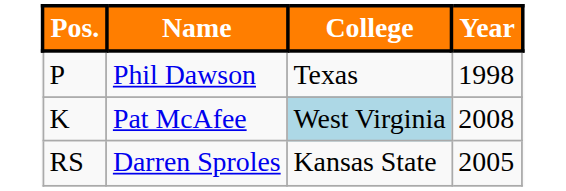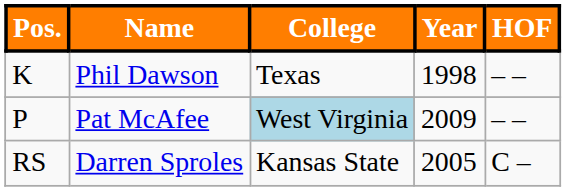 <table class="wikitable" style="margin:1em auto;">
 <tr>
 <th style="background:#FF7E00; color:#fff; border:2px solid #000000;">Pos.</th>
 <th style="background:#FF7E00; color:#fff; border:2px solid #000000;">Name</th>
 <th style="background:#FF7E00; color:#fff; border:2px solid #000000;">College</th>
 <th style="background:#FF7E00; color:#fff; border:2px solid #000000;">Year</th>
+<th style="background:#FF7E00; color:#fff; border:2px solid #000000;">HOF</th>
+</tr>
+<tr>
+<td>K</td>
+<td><a href='#'>Phil Dawson</a></td>
+<td>Texas</td>
+<td>1998</td>
+<td>– –</td>
 </tr>
 <tr>
 <td>P</td>
-<td><a href='#'>Phil Dawson</a></td>
-<td>Texas</td>
-<td>1998</td>
-</tr>
-<tr>
-<td>K</td>
 <td><a href='#'>Pat McAfee</a></td>
 <td style="background: lightblue;">West Virginia</td>
-<td>2008</td>
+<td>2009</td>
+<td>– –</td>
 </tr>
 <tr>
 <td>RS</td>
 <td><a href='#'>Darren Sproles</a></td>
 <td>Kansas State</td>
 <td>2005</td>
+<td>C –</td>
 </tr>
 </table>
